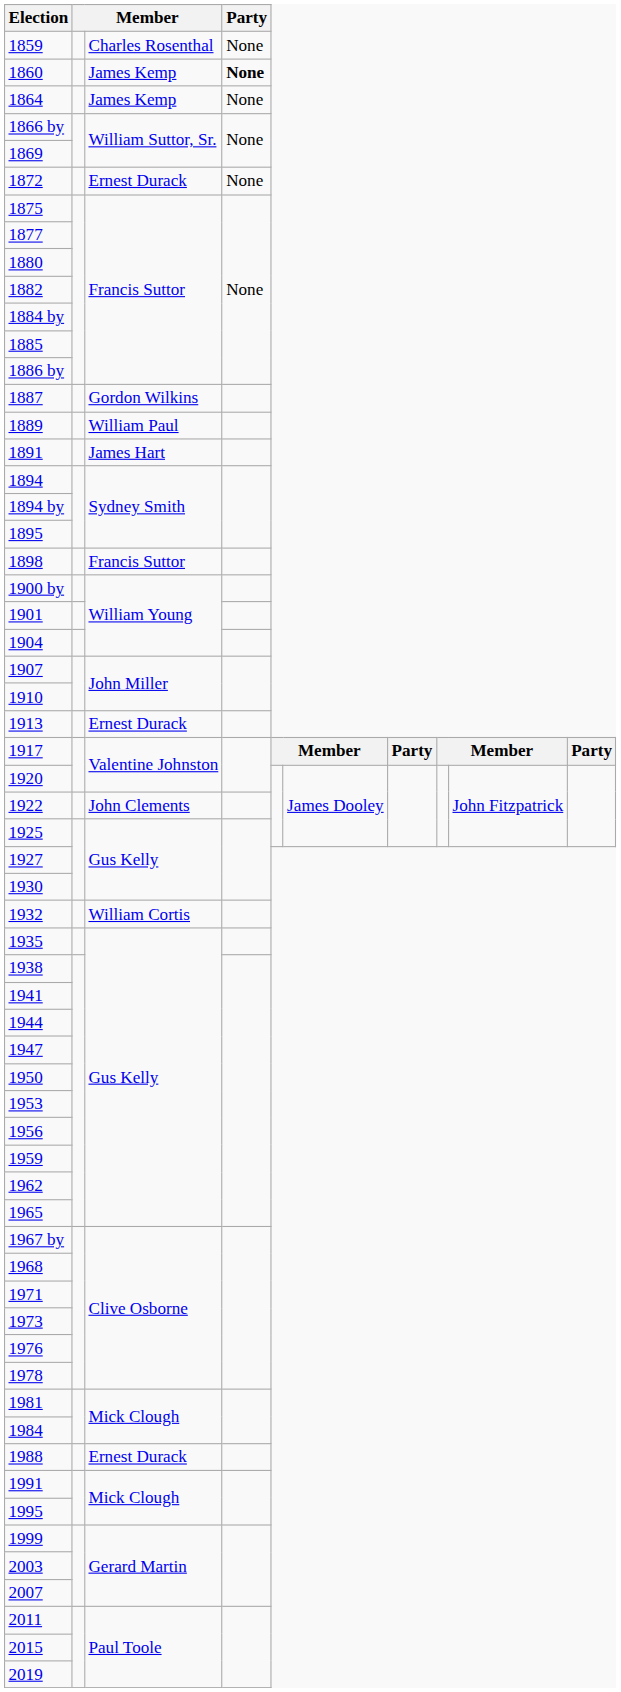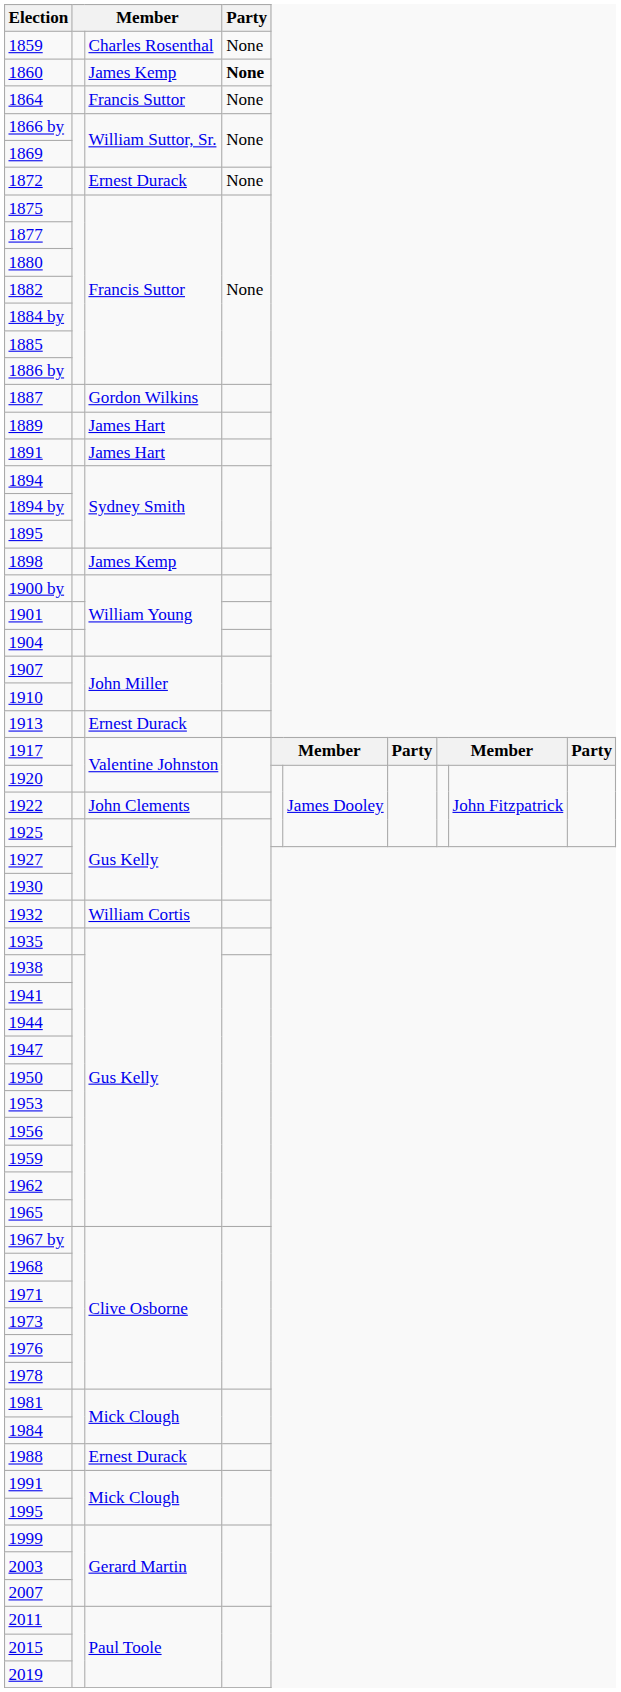 <table class="wikitable" style='border-style: none none none none;'>
 <tr>
 <th>Election</th>
 <th colspan=2>Member</th>
 <th>Party</th>
 </tr>
 <tr style="background: #f9f9f9">
 <td><a href='#'>1859</a></td>
 <td> </td>
 <td><a href='#'>Charles Rosenthal</a></td>
 <td>None</td>
 </tr>
 <tr style="background: #f9f9f9">
 <td><a href='#'>1860</a></td>
 <td> </td>
 <td><a href='#'>James Kemp</a></td>
 <td><strong>None</strong></td>
 </tr>
 <tr style="background: #f9f9f9">
 <td><a href='#'>1864</a></td>
 <td> </td>
-<td><a href='#'>James Kemp</a></td>
+<td><a href='#'>Francis Suttor</a></td>
 <td>None</td>
 </tr>
 <tr style="background: #f9f9f9">
 <td><a href='#'>1866 by</a></td>
 <td rowspan="2" > </td>
 <td rowspan="2"><a href='#'>William Suttor, Sr.</a></td>
 <td rowspan="2">None</td>
 </tr>
 <tr style="background: #f9f9f9">
 <td><a href='#'>1869</a></td>
 </tr>
 <tr style="background: #f9f9f9">
 <td><a href='#'>1872</a></td>
 <td> </td>
 <td><a href='#'>Ernest Durack</a></td>
 <td>None</td>
 </tr>
 <tr style="background: #f9f9f9">
 <td><a href='#'>1875</a></td>
 <td rowspan="7" > </td>
 <td rowspan="7"><a href='#'>Francis Suttor</a></td>
 <td rowspan="7">None</td>
 </tr>
 <tr style="background: #f9f9f9">
 <td><a href='#'>1877</a></td>
 </tr>
 <tr style="background: #f9f9f9">
 <td><a href='#'>1880</a></td>
 </tr>
 <tr style="background: #f9f9f9">
 <td><a href='#'>1882</a></td>
 </tr>
 <tr style="background: #f9f9f9">
 <td><a href='#'>1884 by</a></td>
 </tr>
 <tr style="background: #f9f9f9">
 <td><a href='#'>1885</a></td>
 </tr>
 <tr style="background: #f9f9f9">
 <td><a href='#'>1886 by</a></td>
 </tr>
 <tr style="background: #f9f9f9">
 <td><a href='#'>1887</a></td>
 <td> </td>
 <td><a href='#'>Gordon Wilkins</a></td>
 <td></td>
 </tr>
 <tr style="background: #f9f9f9">
 <td><a href='#'>1889</a></td>
 <td> </td>
-<td><a href='#'>William Paul</a></td>
+<td><a href='#'>James Hart</a></td>
 <td></td>
 </tr>
 <tr style="background: #f9f9f9">
 <td><a href='#'>1891</a></td>
 <td> </td>
 <td><a href='#'>James Hart</a></td>
 <td></td>
 </tr>
 <tr style="background: #f9f9f9">
 <td><a href='#'>1894</a></td>
 <td rowspan="3" > </td>
 <td rowspan="3"><a href='#'>Sydney Smith</a></td>
 <td rowspan="3"></td>
 </tr>
 <tr style="background: #f9f9f9">
 <td><a href='#'>1894 by</a></td>
 </tr>
 <tr style="background: #f9f9f9">
 <td><a href='#'>1895</a></td>
 </tr>
 <tr style="background: #f9f9f9">
 <td><a href='#'>1898</a></td>
 <td> </td>
-<td><a href='#'>Francis Suttor</a></td>
+<td><a href='#'>James Kemp</a></td>
 <td></td>
 </tr>
 <tr style="background: #f9f9f9">
 <td><a href='#'>1900 by</a></td>
 <td> </td>
 <td rowspan=3><a href='#'>William Young</a></td>
 <td></td>
 </tr>
 <tr style="background: #f9f9f9">
 <td><a href='#'>1901</a></td>
 <td> </td>
 <td></td>
 </tr>
 <tr style="background: #f9f9f9">
 <td><a href='#'>1904</a></td>
 <td> </td>
 <td></td>
 </tr>
 <tr style="background: #f9f9f9">
 <td><a href='#'>1907</a></td>
 <td rowspan="2" > </td>
 <td rowspan="2"><a href='#'>John Miller</a></td>
 <td rowspan="2"></td>
 </tr>
 <tr style="background: #f9f9f9">
 <td><a href='#'>1910</a></td>
 </tr>
 <tr style="background: #f9f9f9">
 <td><a href='#'>1913</a></td>
 <td> </td>
 <td><a href='#'>Ernest Durack</a></td>
 <td></td>
 </tr>
 <tr style="background: #f9f9f9">
 <td><a href='#'>1917</a></td>
 <td rowspan="2" > </td>
 <td rowspan="2"><a href='#'>Valentine Johnston</a></td>
 <td rowspan="2"></td>
 <th colspan="2">Member</th>
 <th>Party</th>
 <th colspan="2">Member</th>
 <th>Party</th>
 </tr>
 <tr style="background: #f9f9f9">
 <td><a href='#'>1920</a></td>
 <td rowspan=3 > </td>
 <td rowspan=3><a href='#'>James Dooley</a></td>
 <td rowspan=3></td>
 <td rowspan=3 > </td>
 <td rowspan=3><a href='#'>John Fitzpatrick</a></td>
 <td rowspan=3></td>
 </tr>
 <tr style="background: #f9f9f9">
 <td><a href='#'>1922</a></td>
 <td> </td>
 <td><a href='#'>John Clements</a></td>
 <td></td>
 </tr>
 <tr style="background: #f9f9f9">
 <td><a href='#'>1925</a></td>
 <td rowspan="3" > </td>
 <td rowspan="3"><a href='#'>Gus Kelly</a></td>
 <td rowspan="3"></td>
 </tr>
 <tr style="background: #f9f9f9">
 <td><a href='#'>1927</a></td>
 </tr>
 <tr style="background: #f9f9f9">
 <td><a href='#'>1930</a></td>
 </tr>
 <tr style="background: #f9f9f9">
 <td><a href='#'>1932</a></td>
 <td> </td>
 <td><a href='#'>William Cortis</a></td>
 <td></td>
 </tr>
 <tr style="background: #f9f9f9">
 <td><a href='#'>1935</a></td>
 <td> </td>
 <td rowspan="11"><a href='#'>Gus Kelly</a></td>
 <td></td>
 </tr>
 <tr style="background: #f9f9f9">
 <td><a href='#'>1938</a></td>
 <td rowspan="10" > </td>
 <td rowspan="10"></td>
 </tr>
 <tr style="background: #f9f9f9">
 <td><a href='#'>1941</a></td>
 </tr>
 <tr style="background: #f9f9f9">
 <td><a href='#'>1944</a></td>
 </tr>
 <tr style="background: #f9f9f9">
 <td><a href='#'>1947</a></td>
 </tr>
 <tr style="background: #f9f9f9">
 <td><a href='#'>1950</a></td>
 </tr>
 <tr style="background: #f9f9f9">
 <td><a href='#'>1953</a></td>
 </tr>
 <tr style="background: #f9f9f9">
 <td><a href='#'>1956</a></td>
 </tr>
 <tr style="background: #f9f9f9">
 <td><a href='#'>1959</a></td>
 </tr>
 <tr style="background: #f9f9f9">
 <td><a href='#'>1962</a></td>
 </tr>
 <tr style="background: #f9f9f9">
 <td><a href='#'>1965</a></td>
 </tr>
 <tr style="background: #f9f9f9">
 <td><a href='#'>1967 by</a></td>
 <td rowspan="6" > </td>
 <td rowspan="6"><a href='#'>Clive Osborne</a></td>
 <td rowspan="6"></td>
 </tr>
 <tr style="background: #f9f9f9">
 <td><a href='#'>1968</a></td>
 </tr>
 <tr style="background: #f9f9f9">
 <td><a href='#'>1971</a></td>
 </tr>
 <tr style="background: #f9f9f9">
 <td><a href='#'>1973</a></td>
 </tr>
 <tr style="background: #f9f9f9">
 <td><a href='#'>1976</a></td>
 </tr>
 <tr style="background: #f9f9f9">
 <td><a href='#'>1978</a></td>
 </tr>
 <tr style="background: #f9f9f9">
 <td><a href='#'>1981</a></td>
 <td rowspan="2" > </td>
 <td rowspan="2"><a href='#'>Mick Clough</a></td>
 <td rowspan="2"></td>
 </tr>
 <tr style="background: #f9f9f9">
 <td><a href='#'>1984</a></td>
 </tr>
 <tr style="background: #f9f9f9">
 <td><a href='#'>1988</a></td>
 <td> </td>
 <td><a href='#'>Ernest Durack</a></td>
 <td></td>
 </tr>
 <tr style="background: #f9f9f9">
 <td><a href='#'>1991</a></td>
 <td rowspan="2" > </td>
 <td rowspan="2"><a href='#'>Mick Clough</a></td>
 <td rowspan="2"></td>
 </tr>
 <tr style="background: #f9f9f9">
 <td><a href='#'>1995</a></td>
 </tr>
 <tr style="background: #f9f9f9">
 <td><a href='#'>1999</a></td>
 <td rowspan="3" > </td>
 <td rowspan="3"><a href='#'>Gerard Martin</a></td>
 <td rowspan="3"></td>
 </tr>
 <tr style="background: #f9f9f9">
 <td><a href='#'>2003</a></td>
 </tr>
 <tr style="background: #f9f9f9">
 <td><a href='#'>2007</a></td>
 </tr>
 <tr style="background: #f9f9f9">
 <td><a href='#'>2011</a></td>
 <td rowspan="3" > </td>
 <td rowspan="3"><a href='#'>Paul Toole</a></td>
 <td rowspan="3"></td>
 </tr>
 <tr style="background: #f9f9f9">
 <td><a href='#'>2015</a></td>
 </tr>
 <tr style="background: #f9f9f9">
 <td><a href='#'>2019</a></td>
 </tr>
 </table>
